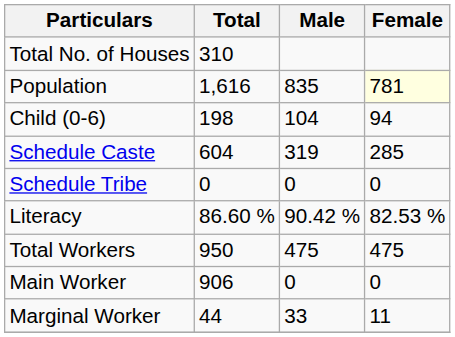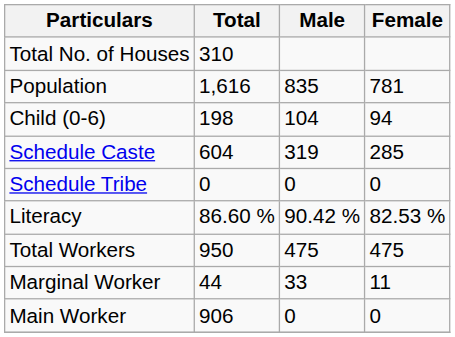 <table class="wikitable sortable">
 <tr>
 <th>Particulars</th>
 <th>Total</th>
 <th>Male</th>
 <th>Female</th>
 </tr>
 <tr>
 <td>Total No. of Houses</td>
 <td>310</td>
 <td></td>
 <td></td>
 </tr>
 <tr>
 <td>Population</td>
 <td>1,616</td>
 <td>835</td>
-<td style="background: lightyellow;">781</td>
+<td>781</td>
 </tr>
 <tr>
 <td>Child (0-6)</td>
 <td>198</td>
 <td>104</td>
 <td>94</td>
 </tr>
 <tr>
 <td><a href='#'>Schedule Caste</a></td>
 <td>604</td>
 <td>319</td>
 <td>285</td>
 </tr>
 <tr>
 <td><a href='#'>Schedule Tribe</a></td>
 <td>0</td>
 <td>0</td>
 <td>0</td>
 </tr>
 <tr>
 <td>Literacy</td>
 <td>86.60     %</td>
 <td>90.42     %</td>
 <td>82.53     %</td>
 </tr>
 <tr>
 <td>Total Workers</td>
 <td>950</td>
 <td>475</td>
 <td>475</td>
 </tr>
 <tr>
+<td>Marginal Worker</td>
+<td>44</td>
+<td>33</td>
+<td>11</td>
+</tr>
+<tr>
 <td>Main Worker</td>
 <td>906</td>
 <td>0</td>
 <td>0</td>
 </tr>
 <tr>
-<td>Marginal Worker</td>
-<td>44</td>
-<td>33</td>
-<td>11</td>
-</tr>
-<tr>
 </tr>
 </table>
